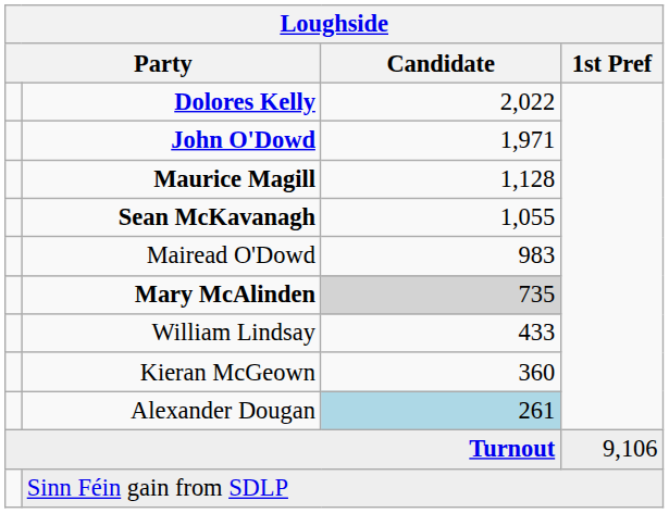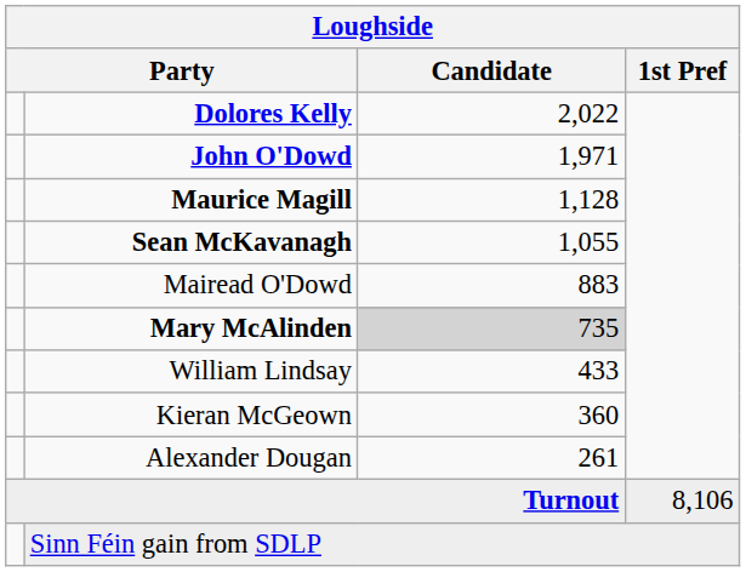 <table class="wikitable">
 <tr>
 <th colspan="4" align="center"><a href='#'>Loughside</a></th>
 </tr>
 <tr>
 <th colspan="2" align="center" width=200>Party</th>
 <th width=150>Candidate</th>
 <th width=60>1st Pref</th>
 </tr>
 <tr>
 <td></td>
 <td align="right"><strong><a href='#'>Dolores Kelly</a></strong></td>
 <td align="right">2,022</td>
 </tr>
 <tr>
 <td></td>
 <td align="right"><strong><a href='#'>John O'Dowd</a></strong></td>
 <td align="right">1,971</td>
 </tr>
 <tr>
 <td></td>
 <td align="right"><strong>Maurice Magill</strong></td>
 <td align="right">1,128</td>
 </tr>
 <tr>
 <td></td>
 <td align="right"><strong>Sean McKavanagh</strong></td>
 <td align="right">1,055</td>
 </tr>
 <tr>
 <td></td>
 <td align="right">Mairead O'Dowd</td>
-<td align="right">983</td>
+<td align="right">883</td>
 </tr>
 <tr>
 <td></td>
 <td align="right"><strong>Mary McAlinden</strong></td>
 <td align="right" style="background: lightgrey;">735</td>
 </tr>
 <tr>
 <td></td>
 <td align="right">William Lindsay</td>
 <td align="right">433</td>
 </tr>
 <tr>
 <td></td>
 <td align="right">Kieran McGeown</td>
 <td align="right">360</td>
 </tr>
 <tr>
 <td></td>
 <td align="right">Alexander Dougan</td>
-<td align="right" style="background: lightblue;">261</td>
+<td align="right">261</td>
 </tr>
 <tr bgcolor="EEEEEE">
 <td colspan=3 align="right"><strong><a href='#'>Turnout</a></strong></td>
-<td align="right">9,106</td>
+<td align="right">8,106</td>
 </tr>
 <tr>
 <td bgcolor=></td>
 <td colspan=3 bgcolor="EEEEEE"><a href='#'>Sinn Féin</a> gain from <a href='#'>SDLP</a></td>
 </tr>
 </table>
